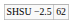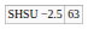 <table class="wikitable">
 <tr align="center">
 </tr>
 <tr align="center">
 <td>SHSU −2.5</td>
-<td>62</td>
+<td>63</td>
 </tr>
 </table>
